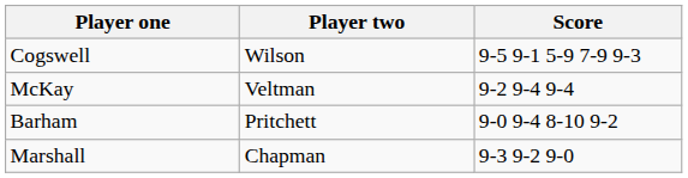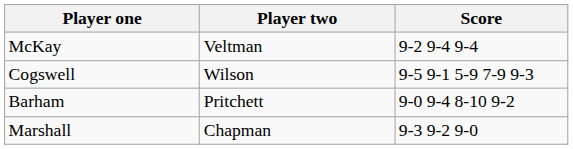 <table class="wikitable">
 <tr>
 <th width=170>Player one</th>
 <th width=170>Player two</th>
 <th width=150>Score</th>
 </tr>
 <tr>
+<td> McKay</td>
+<td> Veltman</td>
+<td>9-2 9-4 9-4</td>
+</tr>
+<tr>
 <td> Cogswell</td>
 <td> Wilson</td>
 <td>9-5 9-1 5-9 7-9 9-3</td>
-</tr>
-<tr>
-<td> McKay</td>
-<td> Veltman</td>
-<td>9-2 9-4 9-4</td>
 </tr>
 <tr>
 <td> Barham</td>
 <td> Pritchett</td>
 <td>9-0 9-4 8-10 9-2</td>
 </tr>
 <tr>
 <td> Marshall</td>
 <td> Chapman</td>
 <td>9-3 9-2 9-0</td>
 </tr>
 </table>
